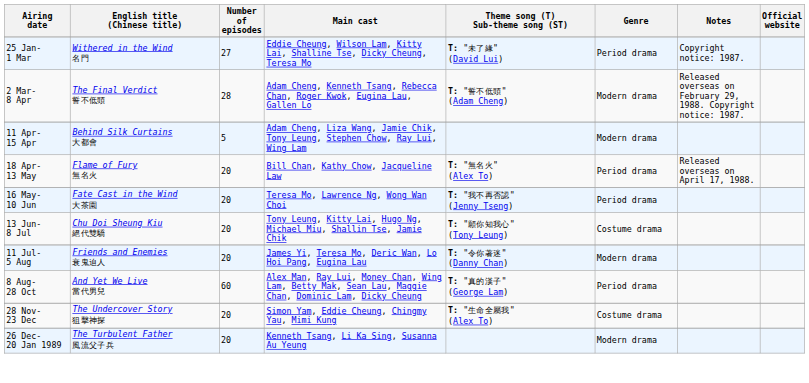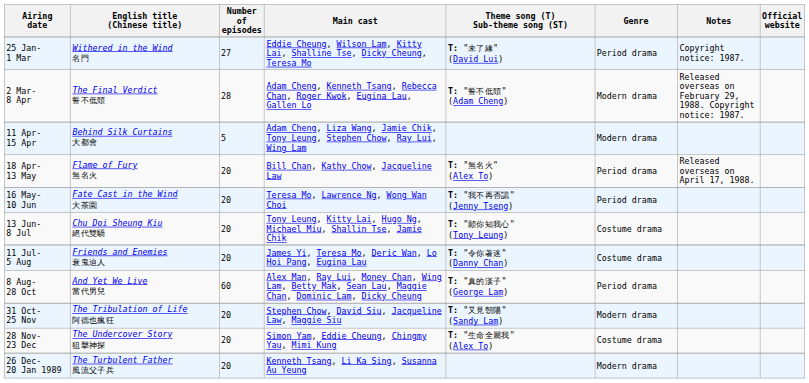 <table class="wikitable">
 <tr>
 <th align=center width=8% bgcolor="silver">Airing<br>date</th>
 <th align=center width=18% bgcolor="silver">English title <br> (Chinese title)</th>
 <th align=center width=5% bgcolor="silver">Number of episodes</th>
 <th align=center width=22% bgcolor="silver">Main cast</th>
 <th align=center width=18% bgcolor="silver">Theme song (T) <br>Sub-theme song (ST)</th>
 <th align=center width=10% bgcolor="silver">Genre</th>
 <th align=center width=10% bgcolor="silver">Notes</th>
 <th align=center width=1% bgcolor="silver">Official website</th>
 </tr>
 <tr>
 </tr>
 <tr ---- bgcolor="#ebf5ff">
 <td>25 Jan- <br> 1 Mar</td>
 <td><em><a href='#'>Withered in the Wind</a></em> <br> 名門</td>
 <td>27</td>
 <td><a href='#'>Eddie Cheung</a>, <a href='#'>Wilson Lam</a>, <a href='#'>Kitty Lai</a>, <a href='#'>Shalline Tse</a>, <a href='#'>Dicky Cheung</a>, <a href='#'>Teresa Mo</a></td>
 <td><strong>T:</strong> "未了緣" <br> (<a href='#'>David Lui</a>)</td>
 <td>Period drama</td>
 <td>Copyright notice: 1987.</td>
 <td></td>
 </tr>
 <tr>
 <td>2 Mar- <br> 8 Apr</td>
 <td><em><a href='#'>The Final Verdict</a></em> <br> 誓不低頭</td>
 <td>28</td>
 <td><a href='#'>Adam Cheng</a>, <a href='#'>Kenneth Tsang</a>, <a href='#'>Rebecca Chan</a>, <a href='#'>Roger Kwok</a>, <a href='#'>Eugina Lau</a>, <a href='#'>Gallen Lo</a></td>
 <td><strong>T:</strong> "誓不低頭" <br> (<a href='#'>Adam Cheng</a>)</td>
 <td>Modern drama</td>
 <td>Released overseas on February 29, 1988. Copyright notice: 1987.</td>
 <td></td>
 </tr>
 <tr>
 </tr>
 <tr ---- bgcolor="#ebf5ff">
 <td>11 Apr- <br> 15 Apr</td>
 <td><em><a href='#'>Behind Silk Curtains</a></em> <br> 大都會</td>
 <td>5</td>
 <td><a href='#'>Adam Cheng</a>, <a href='#'>Liza Wang</a>, <a href='#'>Jamie Chik</a>, <a href='#'>Tony Leung</a>, <a href='#'>Stephen Chow</a>, <a href='#'>Ray Lui</a>, <a href='#'>Wing Lam</a></td>
 <td></td>
 <td>Modern drama</td>
 <td></td>
 <td></td>
 </tr>
 <tr>
 <td>18 Apr- <br> 13 May</td>
 <td><em><a href='#'>Flame of Fury</a></em> <br> 無名火</td>
 <td>20</td>
 <td><a href='#'>Bill Chan</a>, <a href='#'>Kathy Chow</a>, <a href='#'>Jacqueline Law</a></td>
 <td><strong>T:</strong> "無名火" <br> (<a href='#'>Alex To</a>)</td>
 <td>Period drama</td>
 <td>Released overseas on April 17, 1988.</td>
 <td></td>
 </tr>
 <tr>
 </tr>
 <tr>
 </tr>
 <tr ---- bgcolor="#ebf5ff">
 <td>16 May- <br> 10 Jun</td>
 <td><em><a href='#'>Fate Cast in the Wind</a></em> <br> 大茶園</td>
 <td>20</td>
 <td><a href='#'>Teresa Mo</a>, <a href='#'>Lawrence Ng</a>, <a href='#'>Wong Wan Choi</a></td>
 <td><strong>T:</strong> "我不再否認" <br> (<a href='#'>Jenny Tseng</a>)</td>
 <td>Period drama</td>
 <td></td>
 <td></td>
 </tr>
 <tr>
 <td>13 Jun- <br> 8 Jul</td>
 <td><em> <a href='#'>Chu Doi Sheung Kiu</a></em> <br> 絕代雙驕</td>
 <td>20</td>
 <td><a href='#'>Tony Leung</a>, <a href='#'>Kitty Lai</a>, <a href='#'>Hugo Ng</a>, <a href='#'>Michael Miu</a>, <a href='#'>Shallin Tse</a>, <a href='#'>Jamie Chik</a></td>
 <td><strong>T:</strong> "願你知我心" <br> (<a href='#'>Tony Leung</a>)</td>
 <td>Costume drama</td>
 <td></td>
 <td></td>
 </tr>
 <tr>
 </tr>
 <tr ---- bgcolor="#ebf5ff">
 <td>11 Jul- <br> 5 Aug</td>
 <td><em><a href='#'>Friends and Enemies</a></em><br> 衰鬼迫人</td>
 <td>20</td>
 <td><a href='#'>James Yi</a>, <a href='#'>Teresa Mo</a>, <a href='#'>Deric Wan</a>, <a href='#'>Lo Hoi Pang</a>, <a href='#'>Eugina Lau</a></td>
 <td><strong>T:</strong> "令你著迷" <br> (<a href='#'>Danny Chan</a>)</td>
-<td>Modern drama</td>
+<td>Costume drama</td>
 <td></td>
 <td></td>
 </tr>
 <tr>
 <td>8 Aug- <br> 28 Oct</td>
 <td><em><a href='#'>And Yet We Live</a></em> <br> 當代男兒</td>
 <td>60</td>
 <td><a href='#'>Alex Man</a>, <a href='#'>Ray Lui</a>, <a href='#'>Money Chan</a>, <a href='#'>Wing Lam</a>, <a href='#'>Betty Mak</a>, <a href='#'>Sean Lau</a>, <a href='#'>Maggie Chan</a>, <a href='#'>Dominic Lam</a>, <a href='#'>Dicky Cheung</a></td>
 <td><strong>T:</strong> "真的漢子" <br> (<a href='#'>George Lam</a>)</td>
 <td>Period drama</td>
 <td></td>
 <td></td>
 </tr>
 <tr>
+</tr>
+<tr ---- bgcolor="#ebf5ff">
+<td>31 Oct- <br> 25 Nov</td>
+<td><em><a href='#'>The Tribulation of Life</a></em> <br> 阿德也瘋狂</td>
+<td>20</td>
+<td><a href='#'>Stephen Chow</a>, <a href='#'>David Siu</a>, <a href='#'>Jacqueline Law</a>, <a href='#'>Maggie Siu</a></td>
+<td><strong>T:</strong> "又見朝陽" <br> (<a href='#'>Sandy Lam</a>)</td>
+<td>Modern drama</td>
+<td></td>
+<td></td>
 </tr>
 <tr>
 <td>28 Nov- <br> 23 Dec</td>
 <td><em><a href='#'>The Undercover Story</a></em> <br> 狙擊神探</td>
 <td>20</td>
 <td><a href='#'>Simon Yam</a>, <a href='#'>Eddie Cheung</a>, <a href='#'>Chingmy Yau</a>, <a href='#'>Mimi Kung</a></td>
 <td><strong>T:</strong> "生命全屬我" <br> (<a href='#'>Alex To</a>)</td>
 <td>Costume drama</td>
 <td></td>
 <td></td>
 </tr>
 <tr>
 </tr>
 <tr ---- bgcolor="#ebf5ff">
 <td>26 Dec- <br> 20 Jan 1989</td>
 <td><em><a href='#'>The Turbulent Father</a></em><br> 風流父子兵</td>
 <td>20</td>
 <td><a href='#'>Kenneth Tsang</a>, <a href='#'>Li Ka Sing</a>, <a href='#'>Susanna Au Yeung</a></td>
 <td></td>
 <td>Modern drama</td>
 <td></td>
 <td></td>
 </tr>
 </table>
